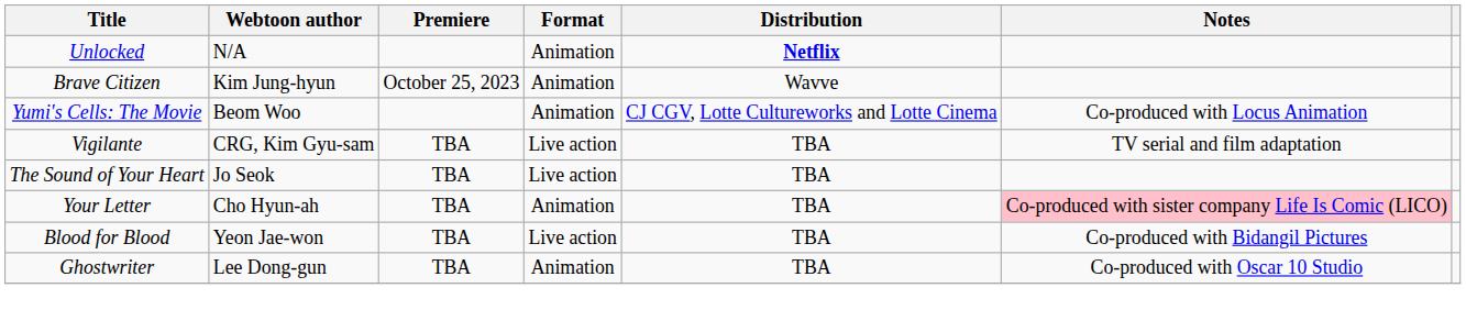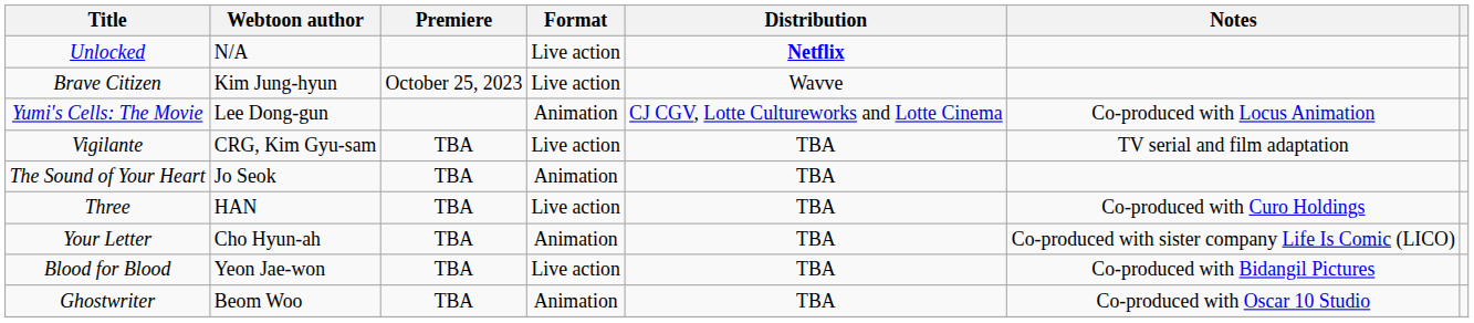 <table class="wikitable sortable" style="text-align:center; margin=auto; ">
 <tr>
 <th>Title</th>
 <th>Webtoon author</th>
 <th>Premiere</th>
 <th scope="col" class="unsortable">Format</th>
 <th scope="col" class="unsortable">Distribution</th>
 <th scope="col" class="unsortable">Notes</th>
 <th scope="col" class="unsortable"></th>
 </tr>
 <tr>
 <td><em><a href='#'>Unlocked</a></em></td>
 <td style="text-align:left;">N/A</td>
 <td></td>
-<td>Animation</td>
+<td>Live action</td>
 <td><strong><a href='#'>Netflix</a></strong></td>
 <td></td>
 <td></td>
 </tr>
 <tr>
 <td><em>Brave Citizen</em></td>
 <td style="text-align:left;">Kim Jung-hyun</td>
 <td>October 25, 2023</td>
-<td>Animation</td>
+<td>Live action</td>
 <td>Wavve</td>
 <td></td>
 <td></td>
 </tr>
 <tr>
 <td><em><a href='#'>Yumi's Cells: The Movie</a></em></td>
-<td style="text-align:left;">Beom Woo</td>
+<td style="text-align:left;">Lee Dong-gun</td>
 <td></td>
 <td>Animation</td>
 <td><a href='#'>CJ CGV</a>, <a href='#'>Lotte Cultureworks</a> and <a href='#'>Lotte Cinema</a></td>
 <td>Co-produced with <a href='#'>Locus Animation</a></td>
 <td></td>
 </tr>
 <tr>
 <td><em>Vigilante</em></td>
 <td style="text-align:left;">CRG, Kim Gyu-sam</td>
 <td>TBA</td>
 <td>Live action</td>
 <td>TBA</td>
 <td>TV serial and film adaptation</td>
 <td></td>
 </tr>
 <tr>
 <td><em>The Sound of Your Heart</em></td>
 <td style="text-align:left;">Jo Seok</td>
 <td>TBA</td>
+<td>Animation</td>
+<td>TBA</td>
+<td></td>
+<td></td>
+</tr>
+<tr>
+<td><em>Three</em></td>
+<td style="text-align:left;">HAN</td>
+<td>TBA</td>
 <td>Live action</td>
 <td>TBA</td>
-<td></td>
+<td>Co-produced with <a href='#'>Curo Holdings</a></td>
 <td></td>
 </tr>
 <tr>
 <td><em>Your Letter</em></td>
 <td style="text-align:left;">Cho Hyun-ah</td>
 <td>TBA</td>
 <td>Animation</td>
 <td>TBA</td>
-<td style="background: pink;">Co-produced with sister company <a href='#'>Life Is Comic</a> (LICO)</td>
+<td>Co-produced with sister company <a href='#'>Life Is Comic</a> (LICO)</td>
 <td></td>
 </tr>
 <tr>
 <td><em>Blood for Blood</em></td>
 <td style="text-align:left;">Yeon Jae-won</td>
 <td>TBA</td>
 <td>Live action</td>
 <td>TBA</td>
 <td>Co-produced with <a href='#'>Bidangil Pictures</a></td>
 <td></td>
 </tr>
 <tr>
 <td><em>Ghostwriter</em></td>
-<td style="text-align:left;">Lee Dong-gun</td>
+<td style="text-align:left;">Beom Woo</td>
 <td>TBA</td>
 <td>Animation</td>
 <td>TBA</td>
 <td>Co-produced with <a href='#'>Oscar 10 Studio</a></td>
 <td></td>
 </tr>
 <tr>
 </tr>
 </table>
